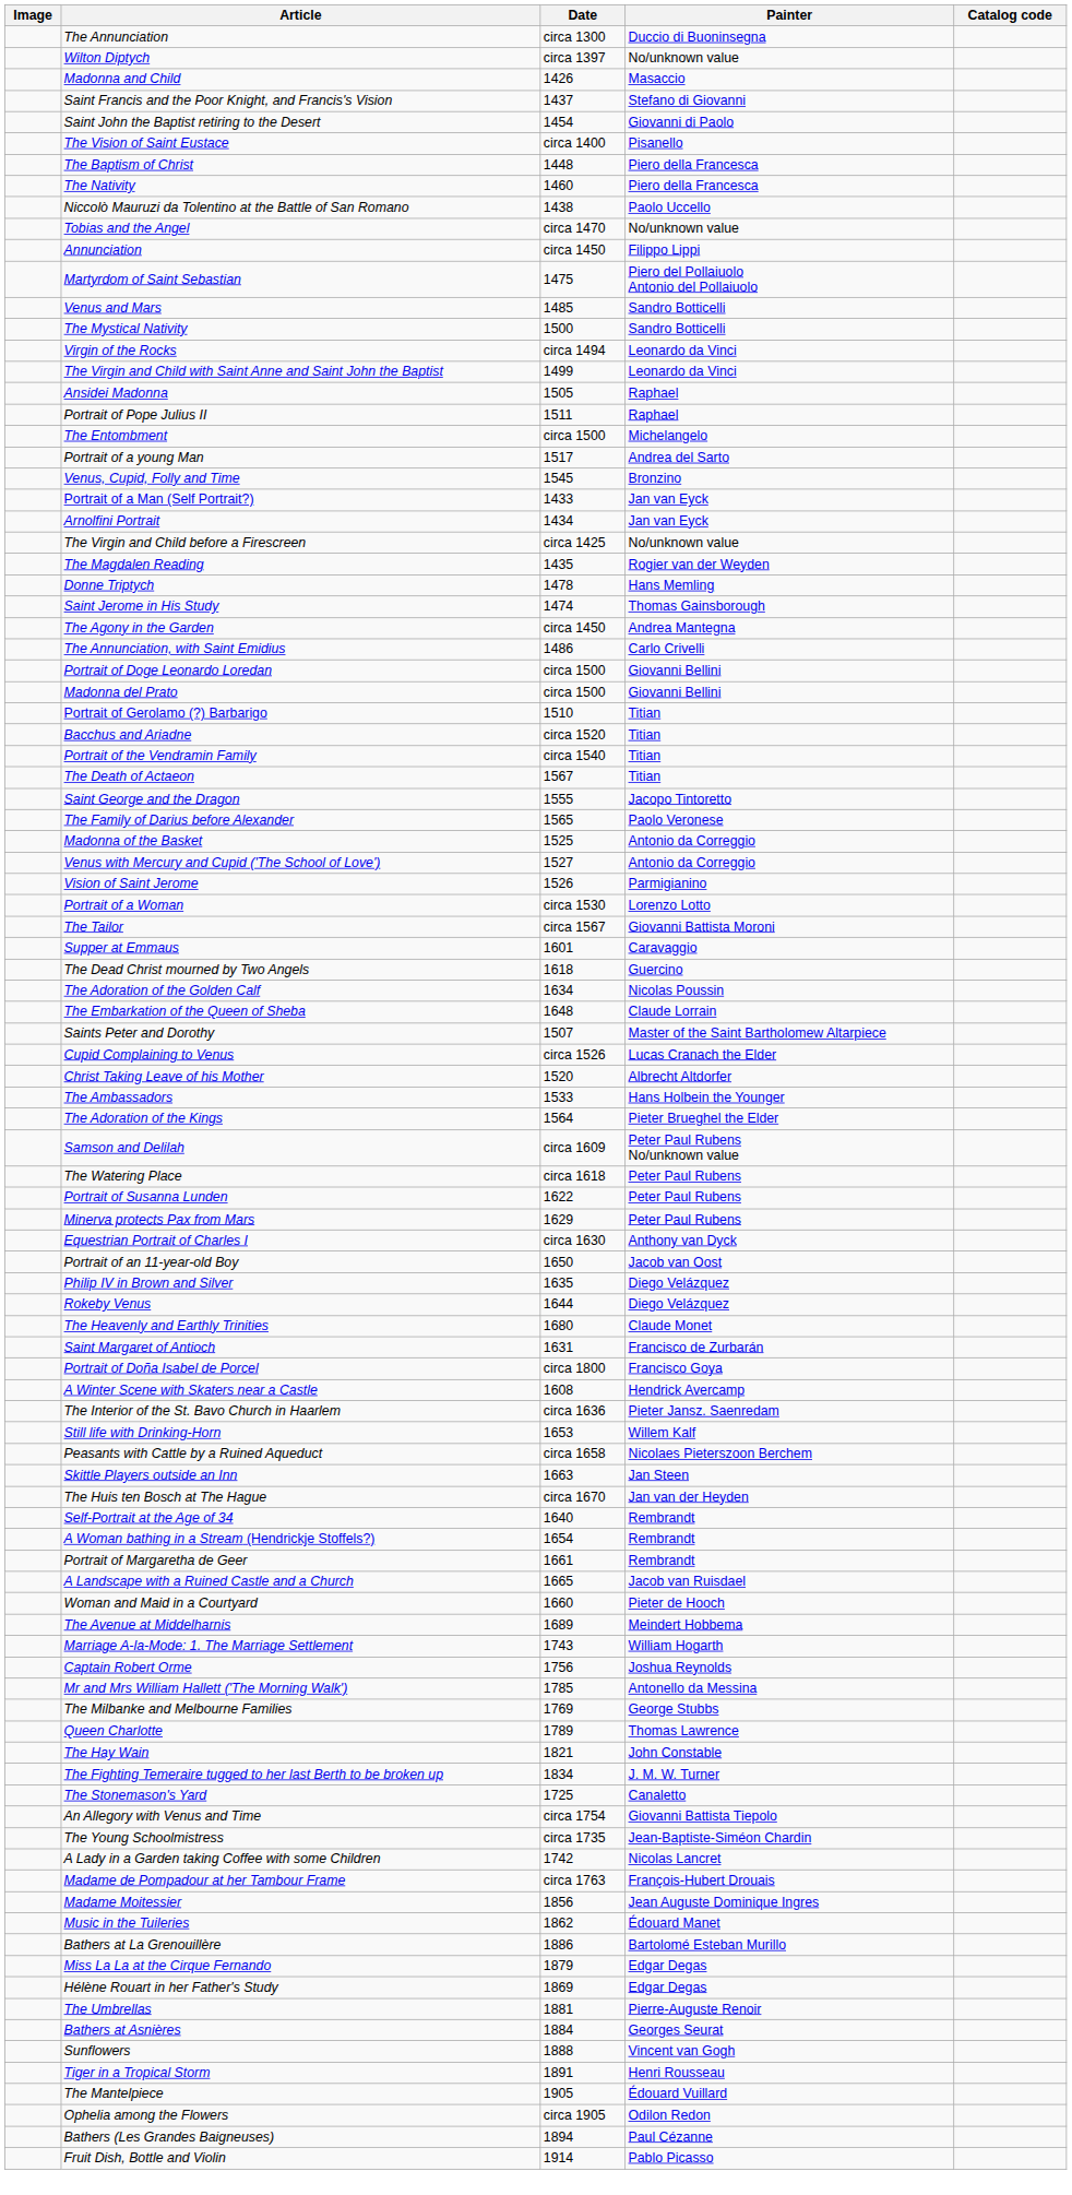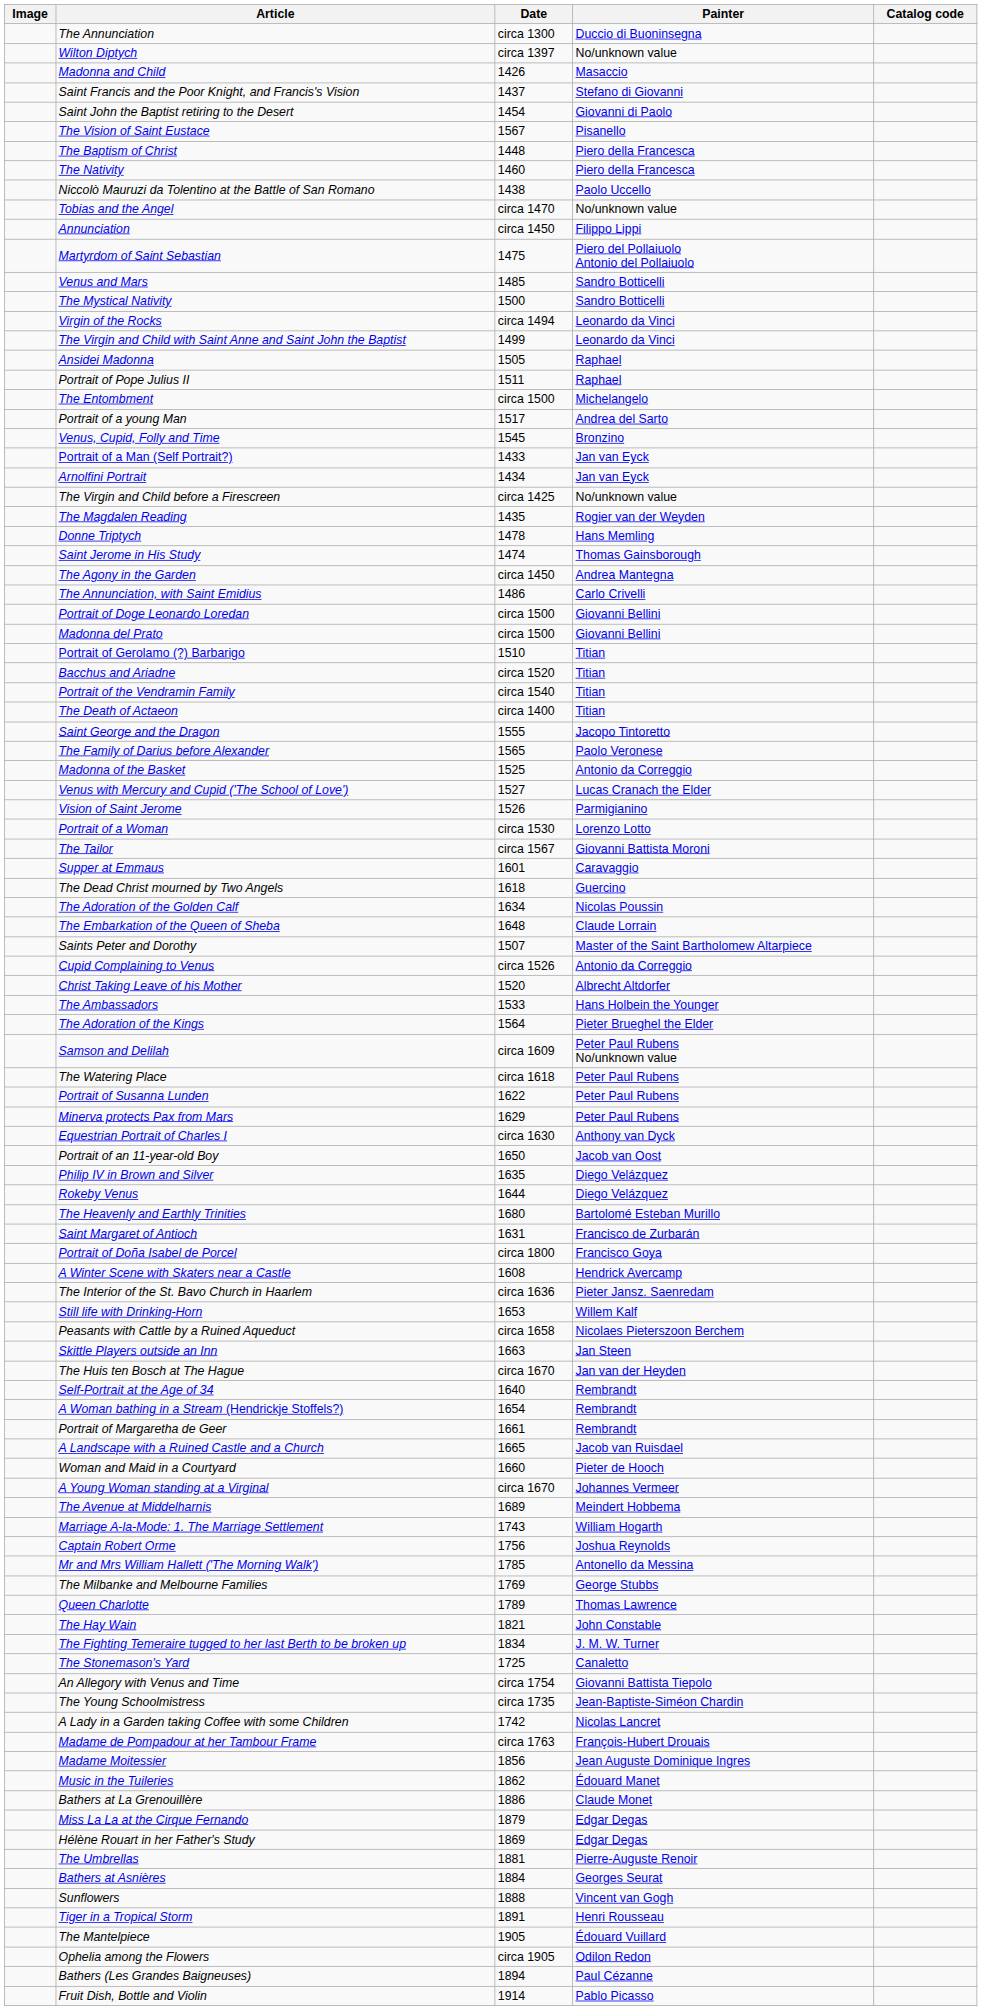 <table class='wikitable sortable' style='width:100%'>
 <tr>
 <th>Image</th>
 <th>Article</th>
 <th>Date</th>
 <th>Painter</th>
 <th>Catalog code</th>
 </tr>
 <tr>
 <td></td>
 <td><em>The Annunciation</em></td>
 <td>circa 1300</td>
 <td><a href='#'>Duccio di Buoninsegna</a></td>
 <td></td>
 </tr>
 <tr>
 <td></td>
 <td><em><a href='#'>Wilton Diptych</a></em></td>
 <td>circa 1397</td>
 <td>No/unknown value</td>
 <td></td>
 </tr>
 <tr>
 <td></td>
 <td><em><a href='#'>Madonna and Child</a></em></td>
 <td>1426</td>
 <td><a href='#'>Masaccio</a></td>
 <td></td>
 </tr>
 <tr>
 <td></td>
 <td><em>Saint Francis and the Poor Knight, and Francis's Vision</em></td>
 <td>1437</td>
 <td><a href='#'>Stefano di Giovanni</a></td>
 <td></td>
 </tr>
 <tr>
 <td></td>
 <td><em>Saint John the Baptist retiring to the Desert</em></td>
 <td>1454</td>
 <td><a href='#'>Giovanni di Paolo</a></td>
 <td></td>
 </tr>
 <tr>
 <td></td>
 <td><em><a href='#'>The Vision of Saint Eustace</a></em></td>
-<td>circa 1400</td>
+<td>1567</td>
 <td><a href='#'>Pisanello</a></td>
 <td></td>
 </tr>
 <tr>
 <td></td>
 <td><em><a href='#'>The Baptism of Christ</a></em></td>
 <td>1448</td>
 <td><a href='#'>Piero della Francesca</a></td>
 <td></td>
 </tr>
 <tr>
 <td></td>
 <td><em><a href='#'>The Nativity</a></em></td>
 <td>1460</td>
 <td><a href='#'>Piero della Francesca</a></td>
 <td></td>
 </tr>
 <tr>
 <td></td>
 <td><em>Niccolò Mauruzi da Tolentino at the Battle of San Romano</em></td>
 <td>1438</td>
 <td><a href='#'>Paolo Uccello</a></td>
 <td></td>
 </tr>
 <tr>
 <td></td>
 <td><em><a href='#'>Tobias and the Angel</a></em></td>
 <td>circa 1470</td>
 <td>No/unknown value</td>
 <td></td>
 </tr>
 <tr>
 <td></td>
 <td><em><a href='#'>Annunciation</a></em></td>
 <td>circa 1450</td>
 <td><a href='#'>Filippo Lippi</a></td>
 <td></td>
 </tr>
 <tr>
 <td></td>
 <td><em><a href='#'>Martyrdom of Saint Sebastian</a></em></td>
 <td>1475</td>
 <td><a href='#'>Piero del Pollaiuolo</a><br><a href='#'>Antonio del Pollaiuolo</a></td>
 <td></td>
 </tr>
 <tr>
 <td></td>
 <td><em><a href='#'>Venus and Mars</a></em></td>
 <td>1485</td>
 <td><a href='#'>Sandro Botticelli</a></td>
 <td></td>
 </tr>
 <tr>
 <td></td>
 <td><em><a href='#'>The Mystical Nativity</a></em></td>
 <td>1500</td>
 <td><a href='#'>Sandro Botticelli</a></td>
 <td></td>
 </tr>
 <tr>
 <td></td>
 <td><em><a href='#'>Virgin of the Rocks</a></em></td>
 <td>circa 1494</td>
 <td><a href='#'>Leonardo da Vinci</a></td>
 <td></td>
 </tr>
 <tr>
 <td></td>
 <td><em><a href='#'>The Virgin and Child with Saint Anne and Saint John the Baptist</a></em></td>
 <td>1499</td>
 <td><a href='#'>Leonardo da Vinci</a></td>
 <td></td>
 </tr>
 <tr>
 <td></td>
 <td><em><a href='#'>Ansidei Madonna</a></em></td>
 <td>1505</td>
 <td><a href='#'>Raphael</a></td>
 <td></td>
 </tr>
 <tr>
 <td></td>
 <td><em>Portrait of Pope Julius II</em></td>
 <td>1511</td>
 <td><a href='#'>Raphael</a></td>
 <td></td>
 </tr>
 <tr>
 <td></td>
 <td><em><a href='#'>The Entombment</a></em></td>
 <td>circa 1500</td>
 <td><a href='#'>Michelangelo</a></td>
 <td></td>
 </tr>
 <tr>
 <td></td>
 <td><em>Portrait of a young Man</em></td>
 <td>1517</td>
 <td><a href='#'>Andrea del Sarto</a></td>
 <td></td>
 </tr>
 <tr>
 <td></td>
 <td><em><a href='#'>Venus, Cupid, Folly and Time</a></em></td>
 <td>1545</td>
 <td><a href='#'>Bronzino</a></td>
 <td></td>
 </tr>
 <tr>
 <td></td>
 <td><a href='#'>Portrait of a Man (Self Portrait?)</a></td>
 <td>1433</td>
 <td><a href='#'>Jan van Eyck</a></td>
 <td></td>
 </tr>
 <tr>
 <td></td>
 <td><em><a href='#'>Arnolfini Portrait</a></em></td>
 <td>1434</td>
 <td><a href='#'>Jan van Eyck</a></td>
 <td></td>
 </tr>
 <tr>
 <td></td>
 <td><em>The Virgin and Child before a Firescreen</em></td>
 <td>circa 1425</td>
 <td>No/unknown value</td>
 <td></td>
 </tr>
 <tr>
 <td></td>
 <td><em><a href='#'>The Magdalen Reading</a></em></td>
 <td>1435</td>
 <td><a href='#'>Rogier van der Weyden</a></td>
 <td></td>
 </tr>
 <tr>
 <td></td>
 <td><em><a href='#'>Donne Triptych</a></em></td>
 <td>1478</td>
 <td><a href='#'>Hans Memling</a></td>
 <td></td>
 </tr>
 <tr>
 <td></td>
 <td><em><a href='#'>Saint Jerome in His Study</a></em></td>
 <td>1474</td>
 <td><a href='#'>Thomas Gainsborough</a></td>
 <td></td>
 </tr>
 <tr>
 <td></td>
 <td><em><a href='#'>The Agony in the Garden</a></em></td>
 <td>circa 1450</td>
 <td><a href='#'>Andrea Mantegna</a></td>
 <td></td>
 </tr>
 <tr>
 <td></td>
 <td><em><a href='#'>The Annunciation, with Saint Emidius</a></em></td>
 <td>1486</td>
 <td><a href='#'>Carlo Crivelli</a></td>
 <td></td>
 </tr>
 <tr>
 <td></td>
 <td><em><a href='#'>Portrait of Doge Leonardo Loredan</a></em></td>
 <td>circa 1500</td>
 <td><a href='#'>Giovanni Bellini</a></td>
 <td></td>
 </tr>
 <tr>
 <td></td>
 <td><em><a href='#'>Madonna del Prato</a></em></td>
 <td>circa 1500</td>
 <td><a href='#'>Giovanni Bellini</a></td>
 <td></td>
 </tr>
 <tr>
 <td></td>
 <td><a href='#'>Portrait of Gerolamo (?) Barbarigo</a></td>
 <td>1510</td>
 <td><a href='#'>Titian</a></td>
 <td></td>
 </tr>
 <tr>
 <td></td>
 <td><em><a href='#'>Bacchus and Ariadne</a></em></td>
 <td>circa 1520</td>
 <td><a href='#'>Titian</a></td>
 <td></td>
 </tr>
 <tr>
 <td></td>
 <td><em><a href='#'>Portrait of the Vendramin Family</a></em></td>
 <td>circa 1540</td>
 <td><a href='#'>Titian</a></td>
 <td></td>
 </tr>
 <tr>
 <td></td>
 <td><em><a href='#'>The Death of Actaeon</a></em></td>
-<td>1567</td>
+<td>circa 1400</td>
 <td><a href='#'>Titian</a></td>
 <td></td>
 </tr>
 <tr>
 <td></td>
 <td><em><a href='#'>Saint George and the Dragon</a></em></td>
 <td>1555</td>
 <td><a href='#'>Jacopo Tintoretto</a></td>
 <td></td>
 </tr>
 <tr>
 <td></td>
 <td><em><a href='#'>The Family of Darius before Alexander</a></em></td>
 <td>1565</td>
 <td><a href='#'>Paolo Veronese</a></td>
 <td></td>
 </tr>
 <tr>
 <td></td>
 <td><em><a href='#'>Madonna of the Basket</a></em></td>
 <td>1525</td>
 <td><a href='#'>Antonio da Correggio</a></td>
 <td></td>
 </tr>
 <tr>
 <td></td>
 <td><em><a href='#'>Venus with Mercury and Cupid ('The School of Love')</a></em></td>
 <td>1527</td>
-<td><a href='#'>Antonio da Correggio</a></td>
+<td><a href='#'>Lucas Cranach the Elder</a></td>
 <td></td>
 </tr>
 <tr>
 <td></td>
 <td><em><a href='#'>Vision of Saint Jerome</a></em></td>
 <td>1526</td>
 <td><a href='#'>Parmigianino</a></td>
 <td></td>
 </tr>
 <tr>
 <td></td>
 <td><em><a href='#'>Portrait of a Woman</a></em></td>
 <td>circa 1530</td>
 <td><a href='#'>Lorenzo Lotto</a></td>
 <td></td>
 </tr>
 <tr>
 <td></td>
 <td><em><a href='#'>The Tailor</a></em></td>
 <td>circa 1567</td>
 <td><a href='#'>Giovanni Battista Moroni</a></td>
 <td></td>
 </tr>
 <tr>
 <td></td>
 <td><em><a href='#'>Supper at Emmaus</a></em></td>
 <td>1601</td>
 <td><a href='#'>Caravaggio</a></td>
 <td></td>
 </tr>
 <tr>
 <td></td>
 <td><em>The Dead Christ mourned by Two Angels</em></td>
 <td>1618</td>
 <td><a href='#'>Guercino</a></td>
 <td></td>
 </tr>
 <tr>
 <td></td>
 <td><em><a href='#'>The Adoration of the Golden Calf</a></em></td>
 <td>1634</td>
 <td><a href='#'>Nicolas Poussin</a></td>
 <td></td>
 </tr>
 <tr>
 <td></td>
 <td><em><a href='#'>The Embarkation of the Queen of Sheba</a></em></td>
 <td>1648</td>
 <td><a href='#'>Claude Lorrain</a></td>
 <td></td>
 </tr>
 <tr>
 <td></td>
 <td><em>Saints Peter and Dorothy</em></td>
 <td>1507</td>
 <td><a href='#'>Master of the Saint Bartholomew Altarpiece</a></td>
 <td></td>
 </tr>
 <tr>
 <td></td>
 <td><em><a href='#'>Cupid Complaining to Venus</a></em></td>
 <td>circa 1526</td>
-<td><a href='#'>Lucas Cranach the Elder</a></td>
+<td><a href='#'>Antonio da Correggio</a></td>
 <td></td>
 </tr>
 <tr>
 <td></td>
 <td><em><a href='#'>Christ Taking Leave of his Mother</a></em></td>
 <td>1520</td>
 <td><a href='#'>Albrecht Altdorfer</a></td>
 <td></td>
 </tr>
 <tr>
 <td></td>
 <td><em><a href='#'>The Ambassadors</a></em></td>
 <td>1533</td>
 <td><a href='#'>Hans Holbein the Younger</a></td>
 <td></td>
 </tr>
 <tr>
 <td></td>
 <td><em><a href='#'>The Adoration of the Kings</a></em></td>
 <td>1564</td>
 <td><a href='#'>Pieter Brueghel the Elder</a></td>
 <td></td>
 </tr>
 <tr>
 <td></td>
 <td><em><a href='#'>Samson and Delilah</a></em></td>
 <td>circa 1609</td>
 <td><a href='#'>Peter Paul Rubens</a><br>No/unknown value</td>
 <td></td>
 </tr>
 <tr>
 <td></td>
 <td><em>The Watering Place</em></td>
 <td>circa 1618</td>
 <td><a href='#'>Peter Paul Rubens</a></td>
 <td></td>
 </tr>
 <tr>
 <td></td>
 <td><em><a href='#'>Portrait of Susanna Lunden</a></em></td>
 <td>1622</td>
 <td><a href='#'>Peter Paul Rubens</a></td>
 <td></td>
 </tr>
 <tr>
 <td></td>
 <td><em><a href='#'>Minerva protects Pax from Mars</a></em></td>
 <td>1629</td>
 <td><a href='#'>Peter Paul Rubens</a></td>
 <td></td>
 </tr>
 <tr>
 <td></td>
 <td><em><a href='#'>Equestrian Portrait of Charles I</a></em></td>
 <td>circa 1630</td>
 <td><a href='#'>Anthony van Dyck</a></td>
 <td></td>
 </tr>
 <tr>
 <td></td>
 <td><em>Portrait of an 11-year-old Boy</em></td>
 <td>1650</td>
 <td><a href='#'>Jacob van Oost</a></td>
 <td></td>
 </tr>
 <tr>
 <td></td>
 <td><em><a href='#'>Philip IV in Brown and Silver</a></em></td>
 <td>1635</td>
 <td><a href='#'>Diego Velázquez</a></td>
 <td></td>
 </tr>
 <tr>
 <td></td>
 <td><em><a href='#'>Rokeby Venus</a></em></td>
 <td>1644</td>
 <td><a href='#'>Diego Velázquez</a></td>
 <td></td>
 </tr>
 <tr>
 <td></td>
 <td><em><a href='#'>The Heavenly and Earthly Trinities</a></em></td>
 <td>1680</td>
-<td><a href='#'>Claude Monet</a></td>
+<td><a href='#'>Bartolomé Esteban Murillo</a></td>
 <td></td>
 </tr>
 <tr>
 <td></td>
 <td><em><a href='#'>Saint Margaret of Antioch</a></em></td>
 <td>1631</td>
 <td><a href='#'>Francisco de Zurbarán</a></td>
 <td></td>
 </tr>
 <tr>
 <td></td>
 <td><em><a href='#'>Portrait of Doña Isabel de Porcel</a></em></td>
 <td>circa 1800</td>
 <td><a href='#'>Francisco Goya</a></td>
 <td></td>
 </tr>
 <tr>
 <td></td>
 <td><em><a href='#'>A Winter Scene with Skaters near a Castle</a></em></td>
 <td>1608</td>
 <td><a href='#'>Hendrick Avercamp</a></td>
 <td></td>
 </tr>
 <tr>
 <td></td>
 <td><em>The Interior of the St. Bavo Church in Haarlem</em></td>
 <td>circa 1636</td>
 <td><a href='#'>Pieter Jansz. Saenredam</a></td>
 <td></td>
 </tr>
 <tr>
 <td></td>
 <td><em><a href='#'>Still life with Drinking-Horn</a></em></td>
 <td>1653</td>
 <td><a href='#'>Willem Kalf</a></td>
 <td></td>
 </tr>
 <tr>
 <td></td>
 <td><em>Peasants with Cattle by a Ruined Aqueduct</em></td>
 <td>circa 1658</td>
 <td><a href='#'>Nicolaes Pieterszoon Berchem</a></td>
 <td></td>
 </tr>
 <tr>
 <td></td>
 <td><em><a href='#'>Skittle Players outside an Inn</a></em></td>
 <td>1663</td>
 <td><a href='#'>Jan Steen</a></td>
 <td></td>
 </tr>
 <tr>
 <td></td>
 <td><em>The Huis ten Bosch at The Hague</em></td>
 <td>circa 1670</td>
 <td><a href='#'>Jan van der Heyden</a></td>
 <td></td>
 </tr>
 <tr>
 <td></td>
 <td><em><a href='#'>Self-Portrait at the Age of 34</a></em></td>
 <td>1640</td>
 <td><a href='#'>Rembrandt</a></td>
 <td></td>
 </tr>
 <tr>
 <td></td>
 <td><a href='#'><em>A Woman bathing in a Stream</em> (Hendrickje Stoffels?)</a></td>
 <td>1654</td>
 <td><a href='#'>Rembrandt</a></td>
 <td></td>
 </tr>
 <tr>
 <td></td>
 <td><em>Portrait of Margaretha de Geer</em></td>
 <td>1661</td>
 <td><a href='#'>Rembrandt</a></td>
 <td></td>
 </tr>
 <tr>
 <td></td>
 <td><em><a href='#'>A Landscape with a Ruined Castle and a Church</a></em></td>
 <td>1665</td>
 <td><a href='#'>Jacob van Ruisdael</a></td>
 <td></td>
 </tr>
 <tr>
 <td></td>
 <td><em>Woman and Maid in a Courtyard</em></td>
 <td>1660</td>
 <td><a href='#'>Pieter de Hooch</a></td>
+<td></td>
+</tr>
+<tr>
+<td></td>
+<td><em><a href='#'>A Young Woman standing at a Virginal</a></em></td>
+<td>circa 1670</td>
+<td><a href='#'>Johannes Vermeer</a></td>
 <td></td>
 </tr>
 <tr>
 <td></td>
 <td><em><a href='#'>The Avenue at Middelharnis</a></em></td>
 <td>1689</td>
 <td><a href='#'>Meindert Hobbema</a></td>
 <td></td>
 </tr>
 <tr>
 <td></td>
 <td><em><a href='#'>Marriage A-la-Mode: 1. The Marriage Settlement</a></em></td>
 <td>1743</td>
 <td><a href='#'>William Hogarth</a></td>
 <td></td>
 </tr>
 <tr>
 <td></td>
 <td><em><a href='#'>Captain Robert Orme</a></em></td>
 <td>1756</td>
 <td><a href='#'>Joshua Reynolds</a></td>
 <td></td>
 </tr>
 <tr>
 <td></td>
 <td><em><a href='#'>Mr and Mrs William Hallett ('The Morning Walk')</a></em></td>
 <td>1785</td>
 <td><a href='#'>Antonello da Messina</a></td>
 <td></td>
 </tr>
 <tr>
 <td></td>
 <td><em>The Milbanke and Melbourne Families</em></td>
 <td>1769</td>
 <td><a href='#'>George Stubbs</a></td>
 <td></td>
 </tr>
 <tr>
 <td></td>
 <td><em><a href='#'>Queen Charlotte</a></em></td>
 <td>1789</td>
 <td><a href='#'>Thomas Lawrence</a></td>
 <td></td>
 </tr>
 <tr>
 <td></td>
 <td><em><a href='#'>The Hay Wain</a></em></td>
 <td>1821</td>
 <td><a href='#'>John Constable</a></td>
 <td></td>
 </tr>
 <tr>
 <td></td>
 <td><em><a href='#'>The Fighting Temeraire tugged to her last Berth to be broken up</a></em></td>
 <td>1834</td>
 <td><a href='#'>J. M. W. Turner</a></td>
 <td></td>
 </tr>
 <tr>
 <td></td>
 <td><em><a href='#'>The Stonemason's Yard</a></em></td>
 <td>1725</td>
 <td><a href='#'>Canaletto</a></td>
 <td></td>
 </tr>
 <tr>
 <td></td>
 <td><em>An Allegory with Venus and Time</em></td>
 <td>circa 1754</td>
 <td><a href='#'>Giovanni Battista Tiepolo</a></td>
 <td></td>
 </tr>
 <tr>
 <td></td>
 <td><em>The Young Schoolmistress</em></td>
 <td>circa 1735</td>
 <td><a href='#'>Jean-Baptiste-Siméon Chardin</a></td>
 <td></td>
 </tr>
 <tr>
 <td></td>
 <td><em>A Lady in a Garden taking Coffee with some Children</em></td>
 <td>1742</td>
 <td><a href='#'>Nicolas Lancret</a></td>
 <td></td>
 </tr>
 <tr>
 <td></td>
 <td><em><a href='#'>Madame de Pompadour at her Tambour Frame</a></em></td>
 <td>circa 1763</td>
 <td><a href='#'>François-Hubert Drouais</a></td>
 <td></td>
 </tr>
 <tr>
 <td></td>
 <td><em><a href='#'>Madame Moitessier</a></em></td>
 <td>1856</td>
 <td><a href='#'>Jean Auguste Dominique Ingres</a></td>
 <td></td>
 </tr>
 <tr>
 <td></td>
 <td><em><a href='#'>Music in the Tuileries</a></em></td>
 <td>1862</td>
 <td><a href='#'>Édouard Manet</a></td>
 <td></td>
 </tr>
 <tr>
 <td></td>
 <td><em>Bathers at La Grenouillère</em></td>
 <td>1886</td>
-<td><a href='#'>Bartolomé Esteban Murillo</a></td>
+<td><a href='#'>Claude Monet</a></td>
 <td></td>
 </tr>
 <tr>
 <td></td>
 <td><em><a href='#'>Miss La La at the Cirque Fernando</a></em></td>
 <td>1879</td>
 <td><a href='#'>Edgar Degas</a></td>
 <td></td>
 </tr>
 <tr>
 <td></td>
 <td><em>Hélène Rouart in her Father's Study</em></td>
 <td>1869</td>
 <td><a href='#'>Edgar Degas</a></td>
 <td></td>
 </tr>
 <tr>
 <td></td>
 <td><em><a href='#'>The Umbrellas</a></em></td>
 <td>1881</td>
 <td><a href='#'>Pierre-Auguste Renoir</a></td>
 <td></td>
 </tr>
 <tr>
 <td></td>
 <td><em><a href='#'>Bathers at Asnières</a></em></td>
 <td>1884</td>
 <td><a href='#'>Georges Seurat</a></td>
 <td></td>
 </tr>
 <tr>
 <td></td>
 <td><em>Sunflowers</em></td>
 <td>1888</td>
 <td><a href='#'>Vincent van Gogh</a></td>
 <td></td>
 </tr>
 <tr>
 <td></td>
 <td><em><a href='#'>Tiger in a Tropical Storm</a></em></td>
 <td>1891</td>
 <td><a href='#'>Henri Rousseau</a></td>
 <td></td>
 </tr>
 <tr>
 <td></td>
 <td><em>The Mantelpiece</em></td>
 <td>1905</td>
 <td><a href='#'>Édouard Vuillard</a></td>
 <td></td>
 </tr>
 <tr>
 <td></td>
 <td><em>Ophelia among the Flowers</em></td>
 <td>circa 1905</td>
 <td><a href='#'>Odilon Redon</a></td>
 <td></td>
 </tr>
 <tr>
 <td></td>
 <td><em>Bathers (Les Grandes Baigneuses)</em></td>
 <td>1894</td>
 <td><a href='#'>Paul Cézanne</a></td>
 <td></td>
 </tr>
 <tr>
 <td></td>
 <td><em>Fruit Dish, Bottle and Violin</em></td>
 <td>1914</td>
 <td><a href='#'>Pablo Picasso</a></td>
 <td></td>
 </tr>
 </table>
